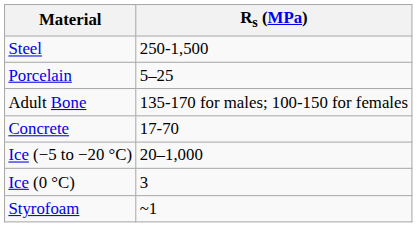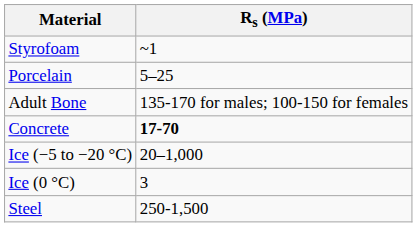 <table class="wikitable">
 <tr>
 <th>Material</th>
 <th>R<sub>s</sub> (<a href='#'>MPa</a>)</th>
 </tr>
 <tr>
-<td><a href='#'>Steel</a></td>
-<td>250-1,500</td>
+<td><a href='#'>Styrofoam</a></td>
+<td>~1</td>
 </tr>
 <tr>
 <td><a href='#'>Porcelain</a></td>
 <td>5–25</td>
 </tr>
 <tr>
 <td>Adult <a href='#'>Bone</a></td>
 <td>135-170 for males; 100-150 for females</td>
 </tr>
 <tr>
 <td><a href='#'>Concrete</a></td>
-<td>17-70</td>
+<td><strong>17-70</strong></td>
 </tr>
 <tr>
 <td><a href='#'>Ice</a> (−5 to −20 °C)</td>
 <td>20–1,000</td>
 </tr>
 <tr>
 <td><a href='#'>Ice</a> (0 °C)</td>
 <td>3</td>
 </tr>
 <tr>
-<td><a href='#'>Styrofoam</a></td>
-<td>~1</td>
+<td><a href='#'>Steel</a></td>
+<td>250-1,500</td>
 </tr>
 </table>
